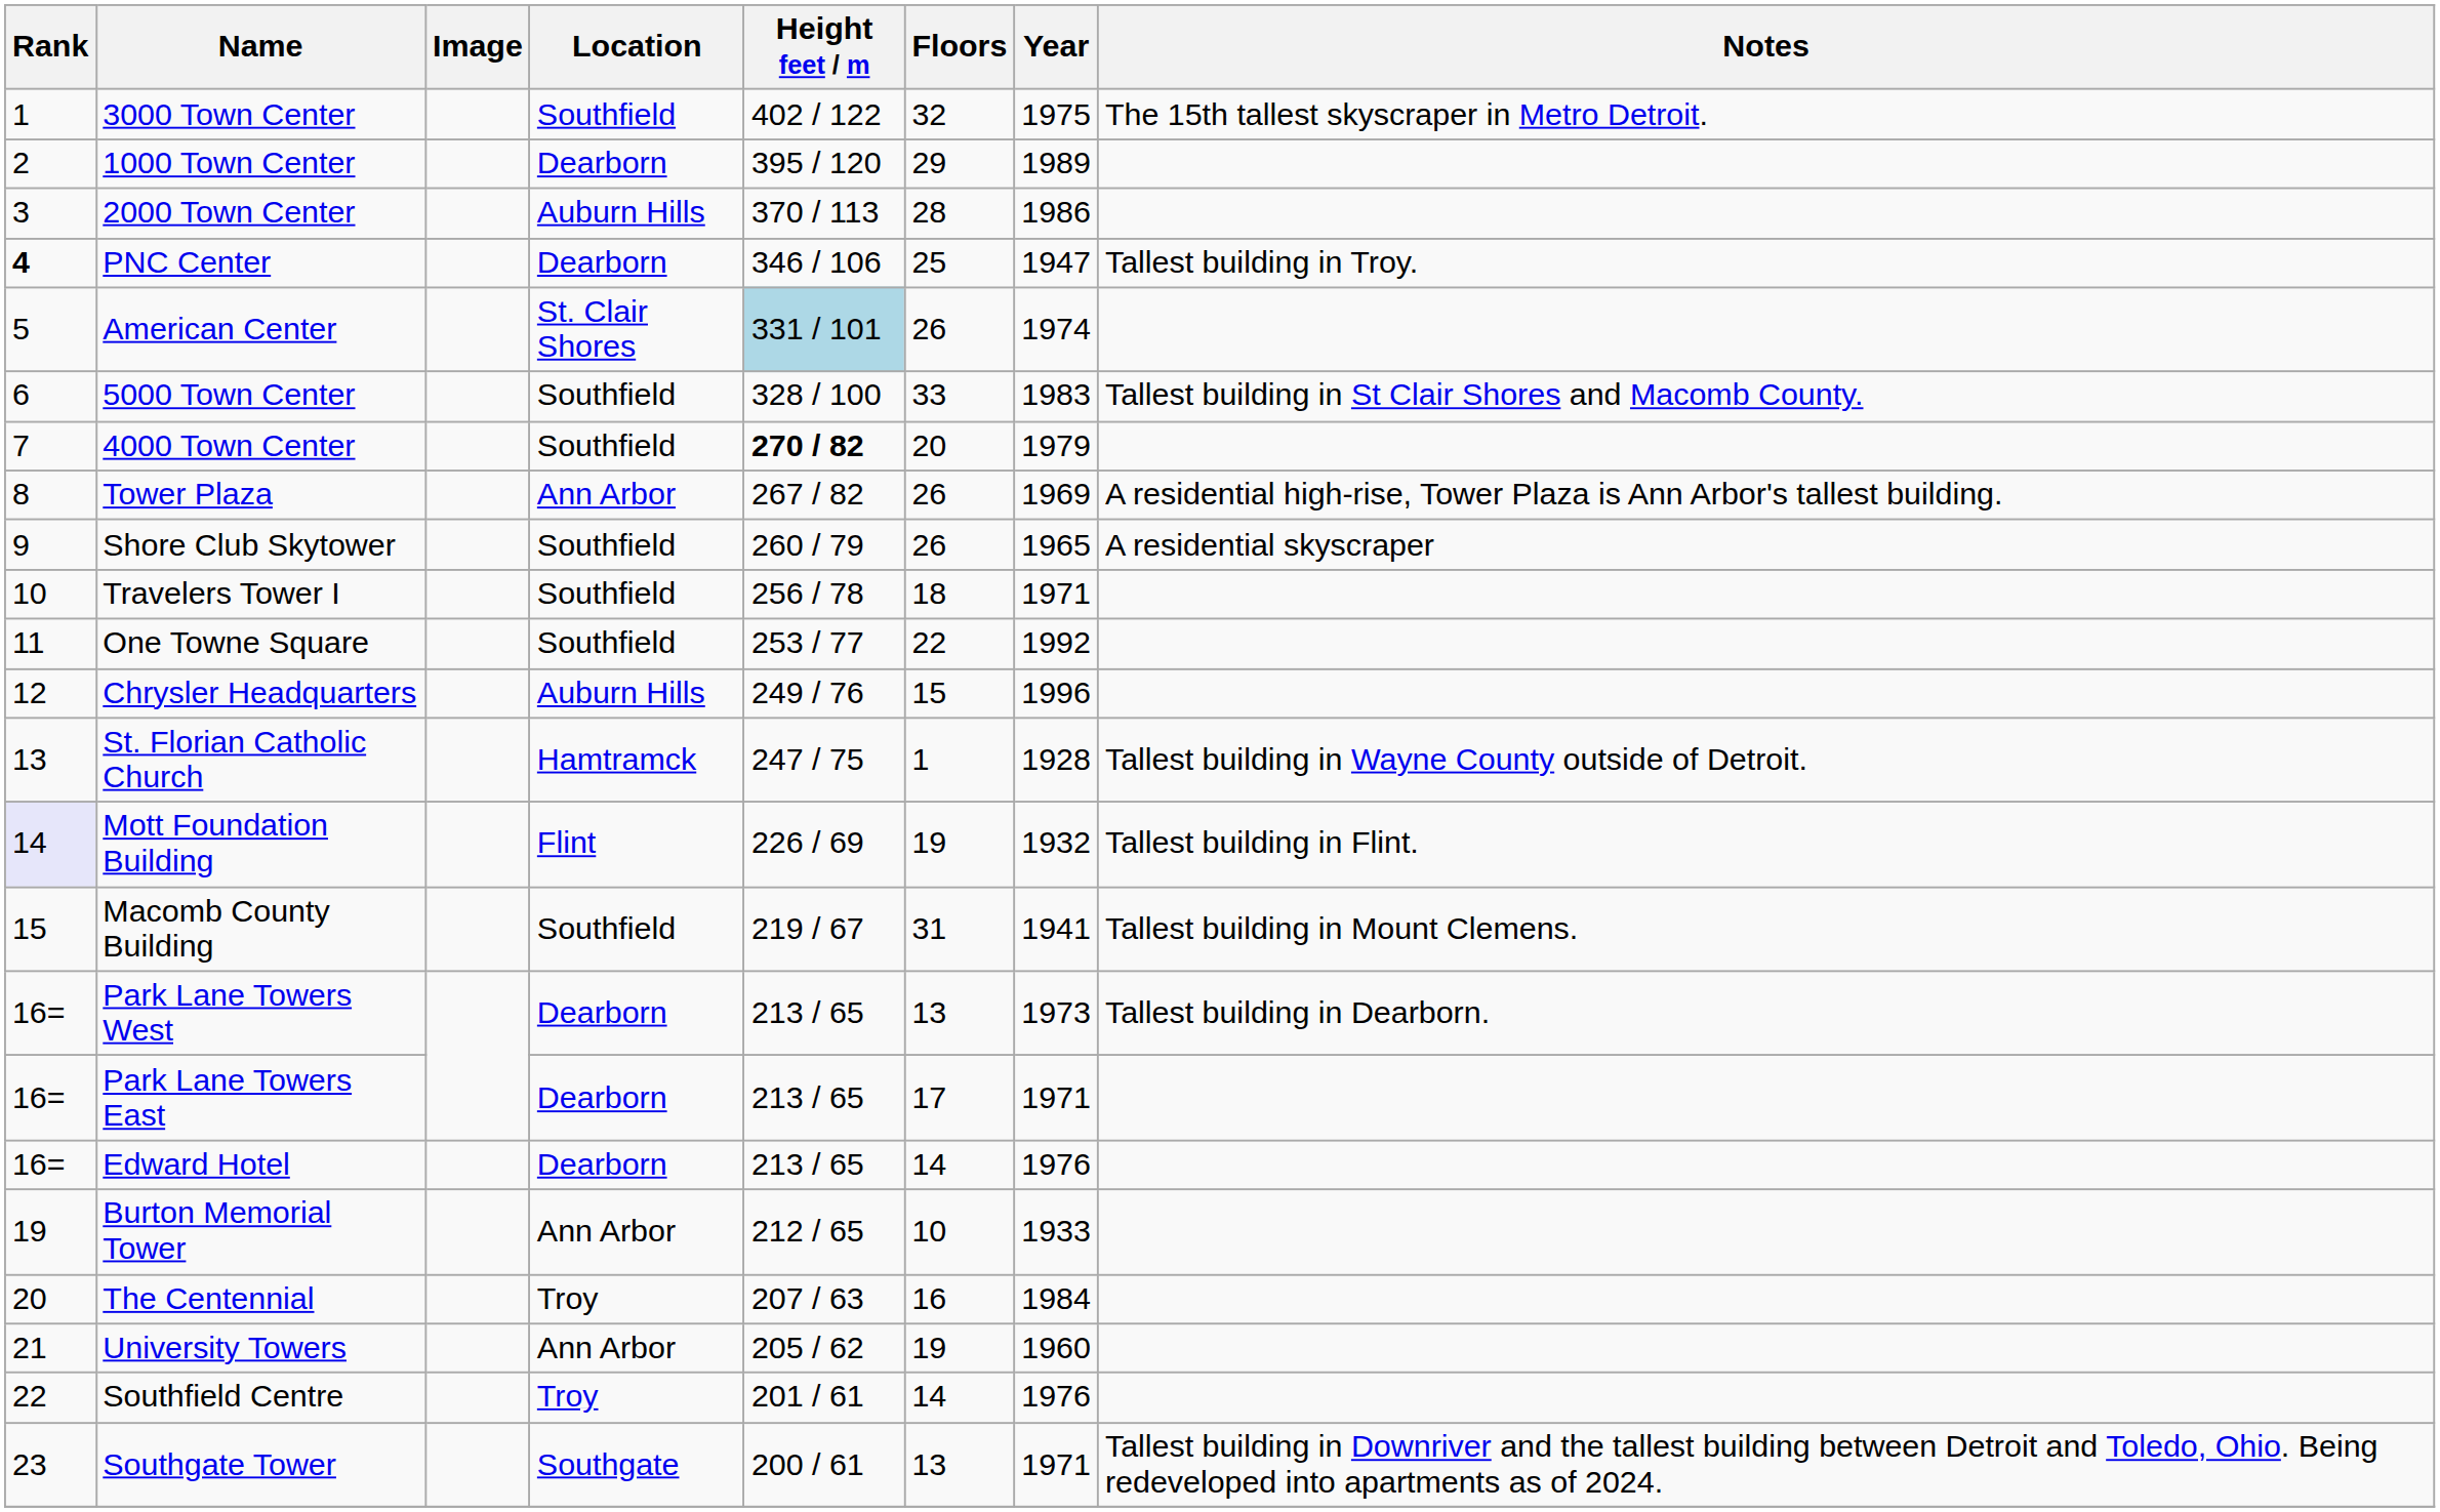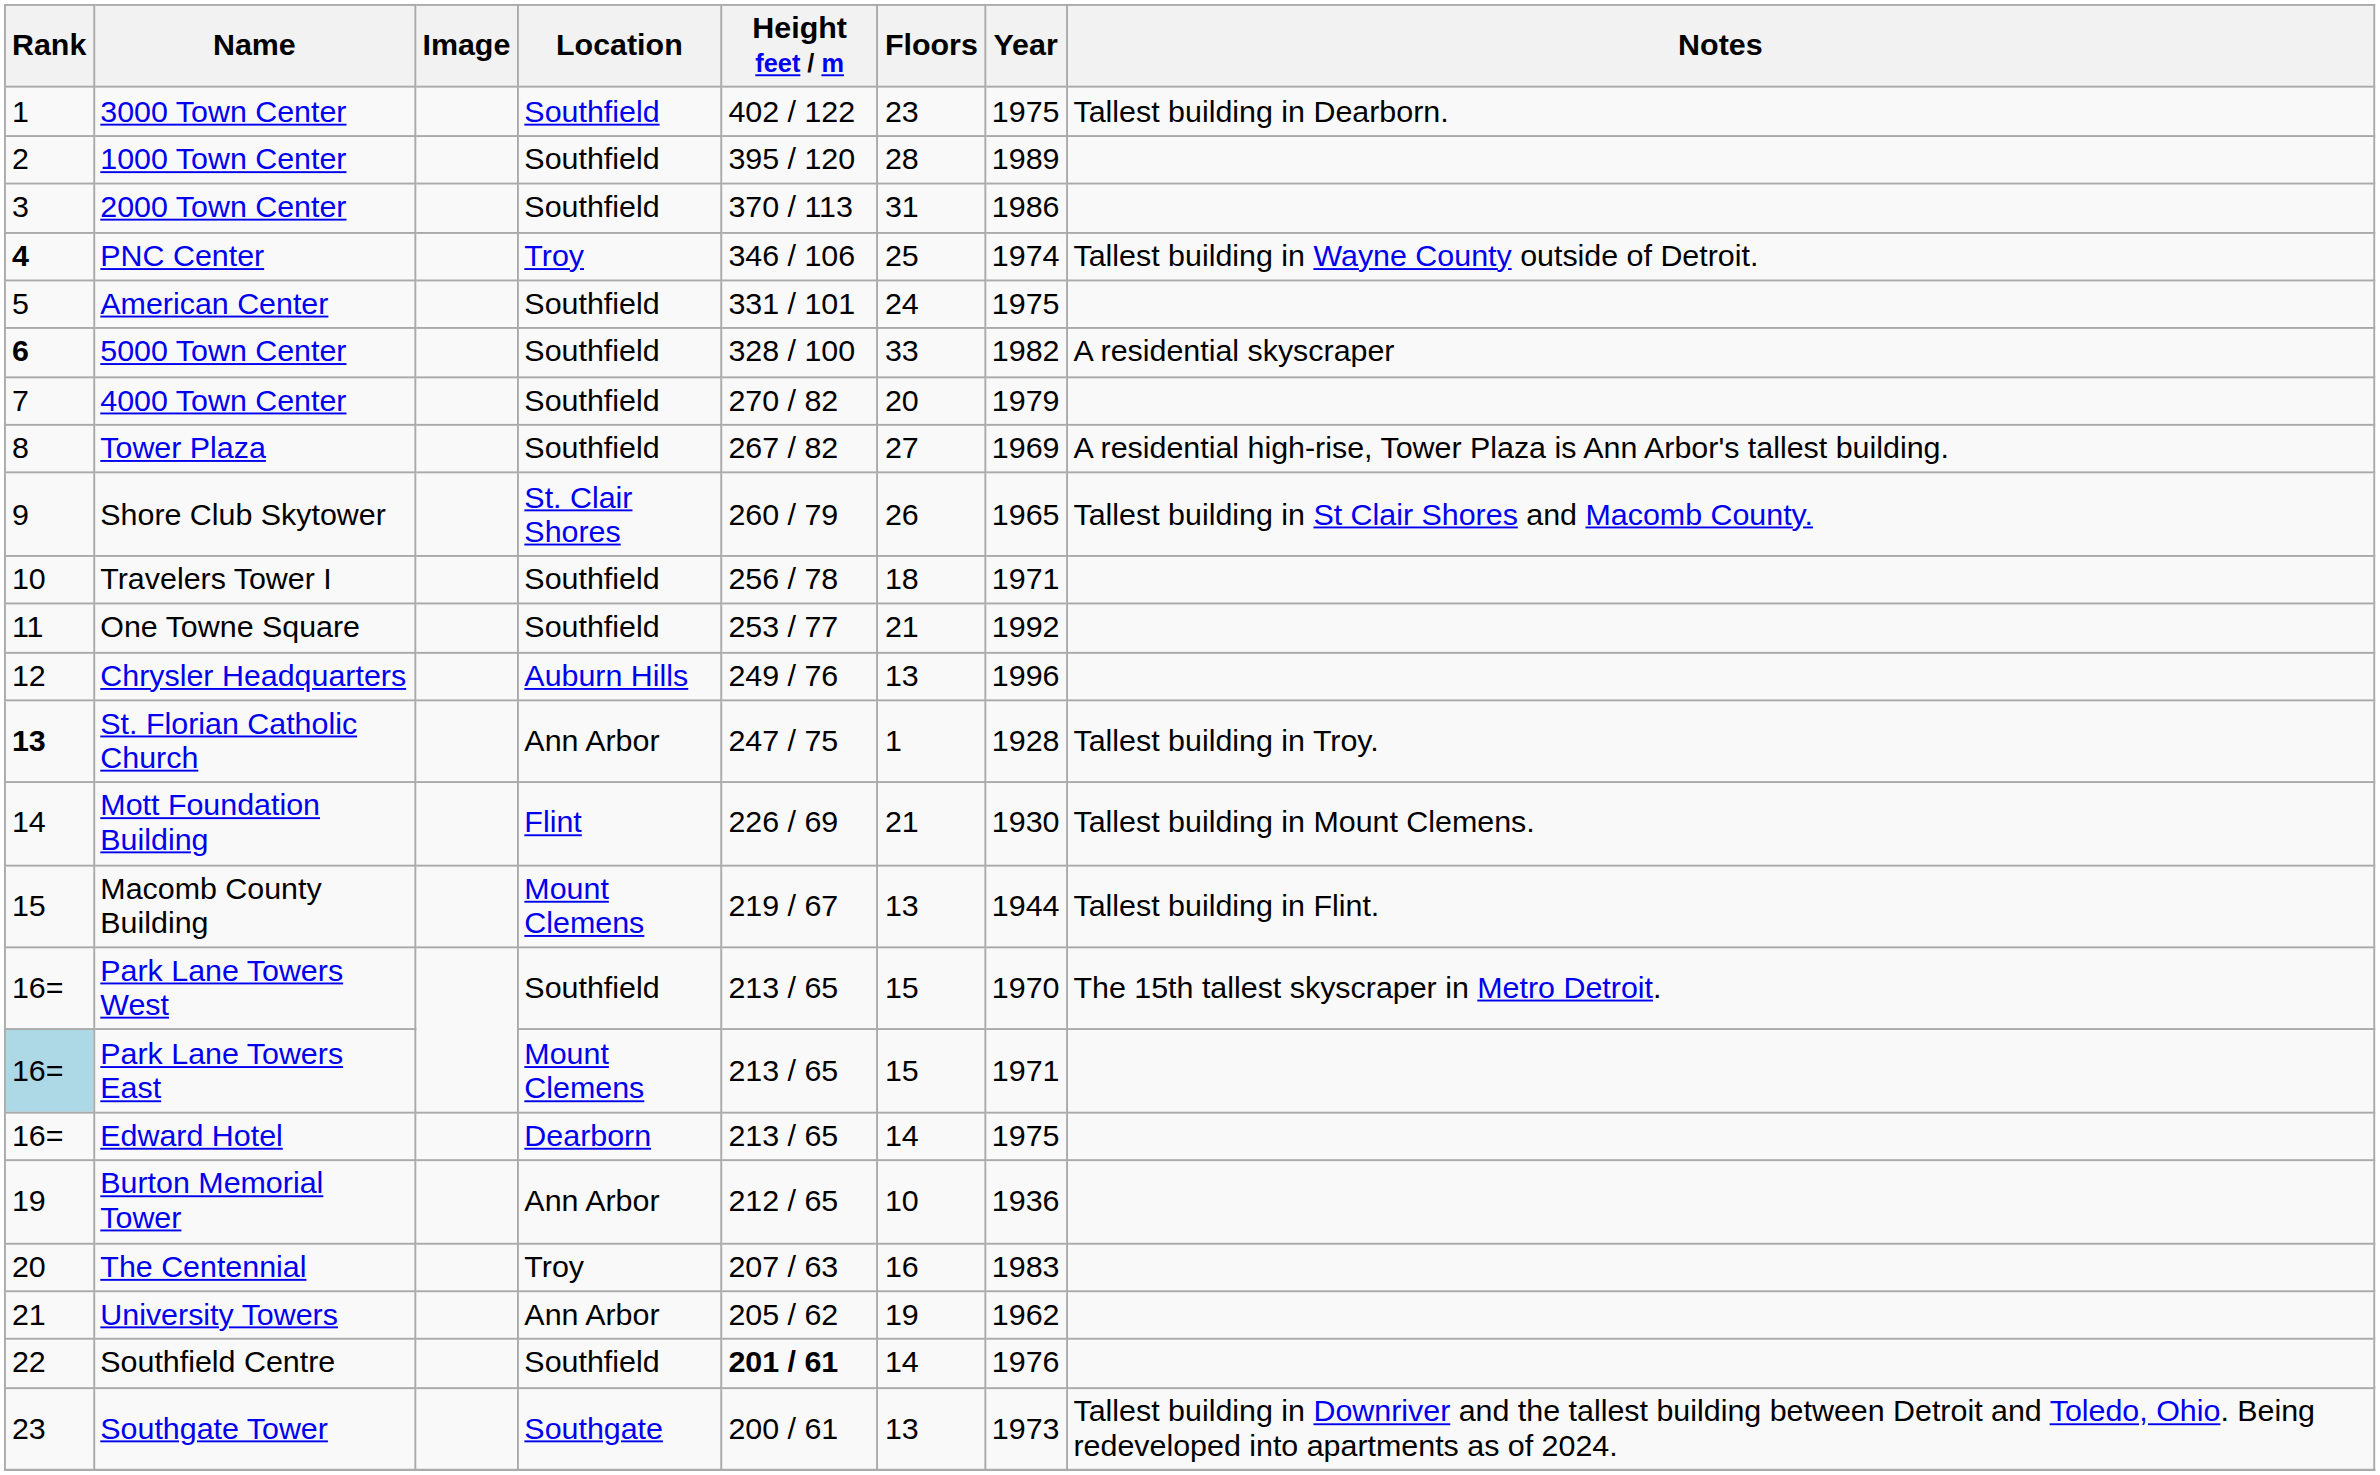 <table class="wikitable">
 <tr>
 <th>Rank</th>
 <th>Name</th>
 <th>Image</th>
 <th>Location</th>
 <th width="75px">Height<br><small><a href='#'>feet</a> / <a href='#'>m</a></small></th>
 <th>Floors</th>
 <th>Year</th>
 <th>Notes</th>
 </tr>
 <tr>
 <td>1</td>
 <td><a href='#'>3000 Town Center</a></td>
 <td></td>
 <td><a href='#'>Southfield</a></td>
 <td>402 / 122</td>
-<td>32</td>
+<td>23</td>
 <td>1975</td>
-<td>The 15th tallest skyscraper in <a href='#'>Metro Detroit</a>.</td>
+<td>Tallest building in Dearborn.</td>
 </tr>
 <tr>
 <td>2</td>
 <td><a href='#'>1000 Town Center</a></td>
 <td></td>
-<td><a href='#'>Dearborn</a></td>
+<td>Southfield</td>
 <td>395 / 120</td>
-<td>29</td>
+<td>28</td>
 <td>1989</td>
 <td></td>
 </tr>
 <tr>
 <td>3</td>
 <td><a href='#'>2000 Town Center</a></td>
 <td></td>
-<td><a href='#'>Auburn Hills</a></td>
+<td>Southfield</td>
 <td>370 / 113</td>
-<td>28</td>
+<td>31</td>
 <td>1986</td>
 <td></td>
 </tr>
 <tr>
 <td><strong>4</strong></td>
 <td><a href='#'>PNC Center</a></td>
 <td></td>
-<td><a href='#'>Dearborn</a></td>
+<td><a href='#'>Troy</a></td>
 <td>346 / 106</td>
 <td>25</td>
-<td>1947</td>
-<td>Tallest building in Troy.</td>
+<td>1974</td>
+<td>Tallest building in <a href='#'>Wayne County</a> outside of Detroit.</td>
 </tr>
 <tr>
 <td>5</td>
 <td><a href='#'>American Center</a></td>
 <td></td>
-<td><a href='#'>St. Clair Shores</a></td>
-<td style="background: lightblue;">331 / 101</td>
-<td>26</td>
-<td>1974</td>
+<td>Southfield</td>
+<td>331 / 101</td>
+<td>24</td>
+<td>1975</td>
 <td></td>
 </tr>
 <tr>
-<td>6</td>
+<td><strong>6</strong></td>
 <td><a href='#'>5000 Town Center</a></td>
 <td></td>
 <td>Southfield</td>
 <td>328 / 100</td>
 <td>33</td>
-<td>1983</td>
-<td>Tallest building in <a href='#'>St Clair Shores</a> and <a href='#'>Macomb County.</a></td>
+<td>1982</td>
+<td>A residential skyscraper</td>
 </tr>
 <tr>
 <td>7</td>
 <td><a href='#'>4000 Town Center</a></td>
 <td></td>
 <td>Southfield</td>
-<td><strong>270 / 82</strong></td>
+<td>270 / 82</td>
 <td>20</td>
 <td>1979</td>
 <td></td>
 </tr>
 <tr>
 <td>8</td>
 <td><a href='#'>Tower Plaza</a></td>
 <td></td>
-<td><a href='#'>Ann Arbor</a></td>
+<td>Southfield</td>
 <td>267 / 82</td>
-<td>26</td>
+<td>27</td>
 <td>1969</td>
 <td>A residential high-rise, Tower Plaza is Ann Arbor's tallest building.</td>
 </tr>
 <tr>
 <td>9</td>
 <td>Shore Club Skytower</td>
 <td></td>
-<td>Southfield</td>
+<td><a href='#'>St. Clair Shores</a></td>
 <td>260 / 79</td>
 <td>26</td>
 <td>1965</td>
-<td>A residential skyscraper</td>
+<td>Tallest building in <a href='#'>St Clair Shores</a> and <a href='#'>Macomb County.</a></td>
 </tr>
 <tr>
 <td>10</td>
 <td>Travelers Tower I</td>
 <td></td>
 <td>Southfield</td>
 <td>256 / 78</td>
 <td>18</td>
 <td>1971</td>
 <td></td>
 </tr>
 <tr>
 <td>11</td>
 <td>One Towne Square</td>
 <td></td>
 <td>Southfield</td>
 <td>253 / 77</td>
-<td>22</td>
+<td>21</td>
 <td>1992</td>
 <td></td>
 </tr>
 <tr>
 <td>12</td>
 <td><a href='#'>Chrysler Headquarters</a></td>
 <td></td>
 <td><a href='#'>Auburn Hills</a></td>
 <td>249 / 76</td>
-<td>15</td>
+<td>13</td>
 <td>1996</td>
 <td></td>
 </tr>
 <tr>
-<td>13</td>
+<td><strong>13</strong></td>
 <td><a href='#'>St. Florian Catholic Church</a></td>
 <td></td>
-<td><a href='#'>Hamtramck</a></td>
+<td>Ann Arbor</td>
 <td>247 / 75</td>
 <td>1</td>
 <td>1928</td>
-<td>Tallest building in <a href='#'>Wayne County</a> outside of Detroit.</td>
+<td>Tallest building in Troy.</td>
 </tr>
 <tr>
-<td style="background: lavender;">14</td>
+<td>14</td>
 <td><a href='#'>Mott Foundation Building</a></td>
 <td></td>
 <td><a href='#'>Flint</a></td>
 <td>226 / 69</td>
-<td>19</td>
-<td>1932</td>
-<td> Tallest building in Flint.</td>
+<td>21</td>
+<td>1930</td>
+<td>Tallest building in Mount Clemens.</td>
 </tr>
 <tr>
 <td>15</td>
 <td>Macomb County Building</td>
 <td></td>
-<td>Southfield</td>
+<td><a href='#'>Mount Clemens</a></td>
 <td>219 / 67</td>
-<td>31</td>
-<td>1941</td>
-<td>Tallest building in Mount Clemens.</td>
+<td>13</td>
+<td>1944</td>
+<td> Tallest building in Flint.</td>
 </tr>
 <tr>
 <td>16=</td>
 <td><a href='#'>Park Lane Towers West</a></td>
 <td rowspan=2></td>
-<td><a href='#'>Dearborn</a></td>
+<td>Southfield</td>
 <td>213 / 65</td>
-<td>13</td>
-<td>1973</td>
-<td>Tallest building in Dearborn.</td>
+<td>15</td>
+<td>1970</td>
+<td>The 15th tallest skyscraper in <a href='#'>Metro Detroit</a>.</td>
 </tr>
 <tr>
-<td>16=</td>
+<td style="background: lightblue;">16=</td>
 <td><a href='#'>Park Lane Towers East</a></td>
-<td><a href='#'>Dearborn</a></td>
+<td><a href='#'>Mount Clemens</a></td>
 <td>213 / 65</td>
-<td>17</td>
+<td>15</td>
 <td>1971</td>
 <td></td>
 </tr>
 <tr>
 <td>16=</td>
 <td><a href='#'>Edward Hotel</a></td>
 <td></td>
 <td><a href='#'>Dearborn</a></td>
 <td>213 / 65</td>
 <td>14</td>
-<td>1976</td>
+<td>1975</td>
 <td></td>
 </tr>
 <tr>
 <td>19</td>
 <td><a href='#'>Burton Memorial Tower</a></td>
 <td></td>
 <td>Ann Arbor</td>
 <td>212 / 65</td>
 <td>10</td>
-<td>1933</td>
+<td>1936</td>
 <td></td>
 </tr>
 <tr>
 <td>20</td>
 <td><a href='#'>The Centennial</a></td>
 <td></td>
 <td>Troy</td>
 <td>207 / 63</td>
 <td>16</td>
-<td>1984</td>
+<td>1983</td>
 <td></td>
 </tr>
 <tr>
 <td>21</td>
 <td><a href='#'>University Towers</a></td>
 <td></td>
 <td>Ann Arbor</td>
 <td>205 / 62</td>
 <td>19</td>
-<td>1960</td>
+<td>1962</td>
 <td></td>
 </tr>
 <tr>
 <td>22</td>
 <td>Southfield Centre</td>
 <td></td>
-<td><a href='#'>Troy</a></td>
-<td>201 / 61</td>
+<td>Southfield</td>
+<td><strong>201 / 61</strong></td>
 <td>14</td>
 <td>1976</td>
 <td></td>
 </tr>
 <tr>
 <td>23</td>
 <td><a href='#'>Southgate Tower</a></td>
 <td></td>
 <td><a href='#'>Southgate</a></td>
 <td>200 / 61</td>
 <td>13</td>
-<td>1971</td>
+<td>1973</td>
 <td>Tallest building in <a href='#'>Downriver</a> and the tallest building between Detroit and <a href='#'>Toledo, Ohio</a>. Being redeveloped into apartments as of 2024.</td>
 </tr>
 <tr>
 </tr>
 </table>
